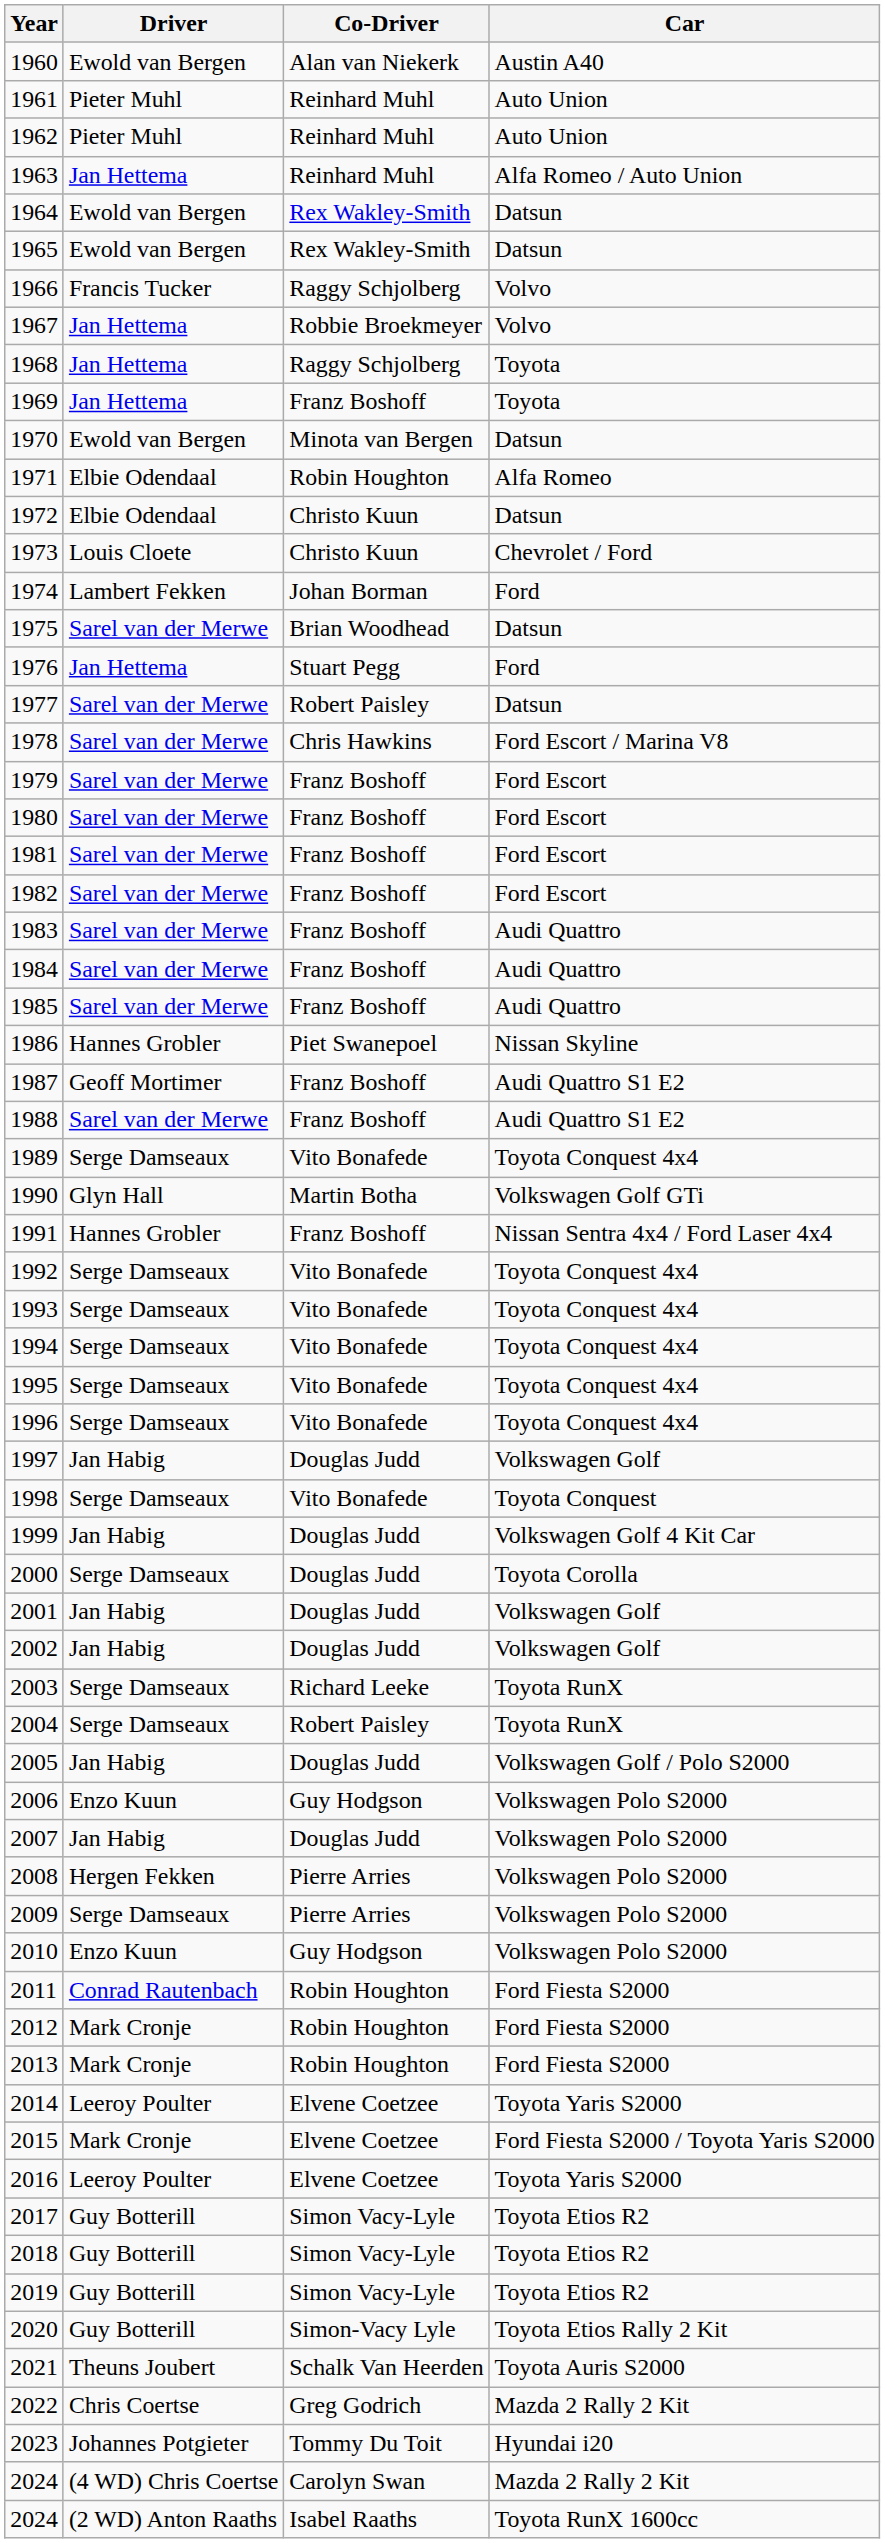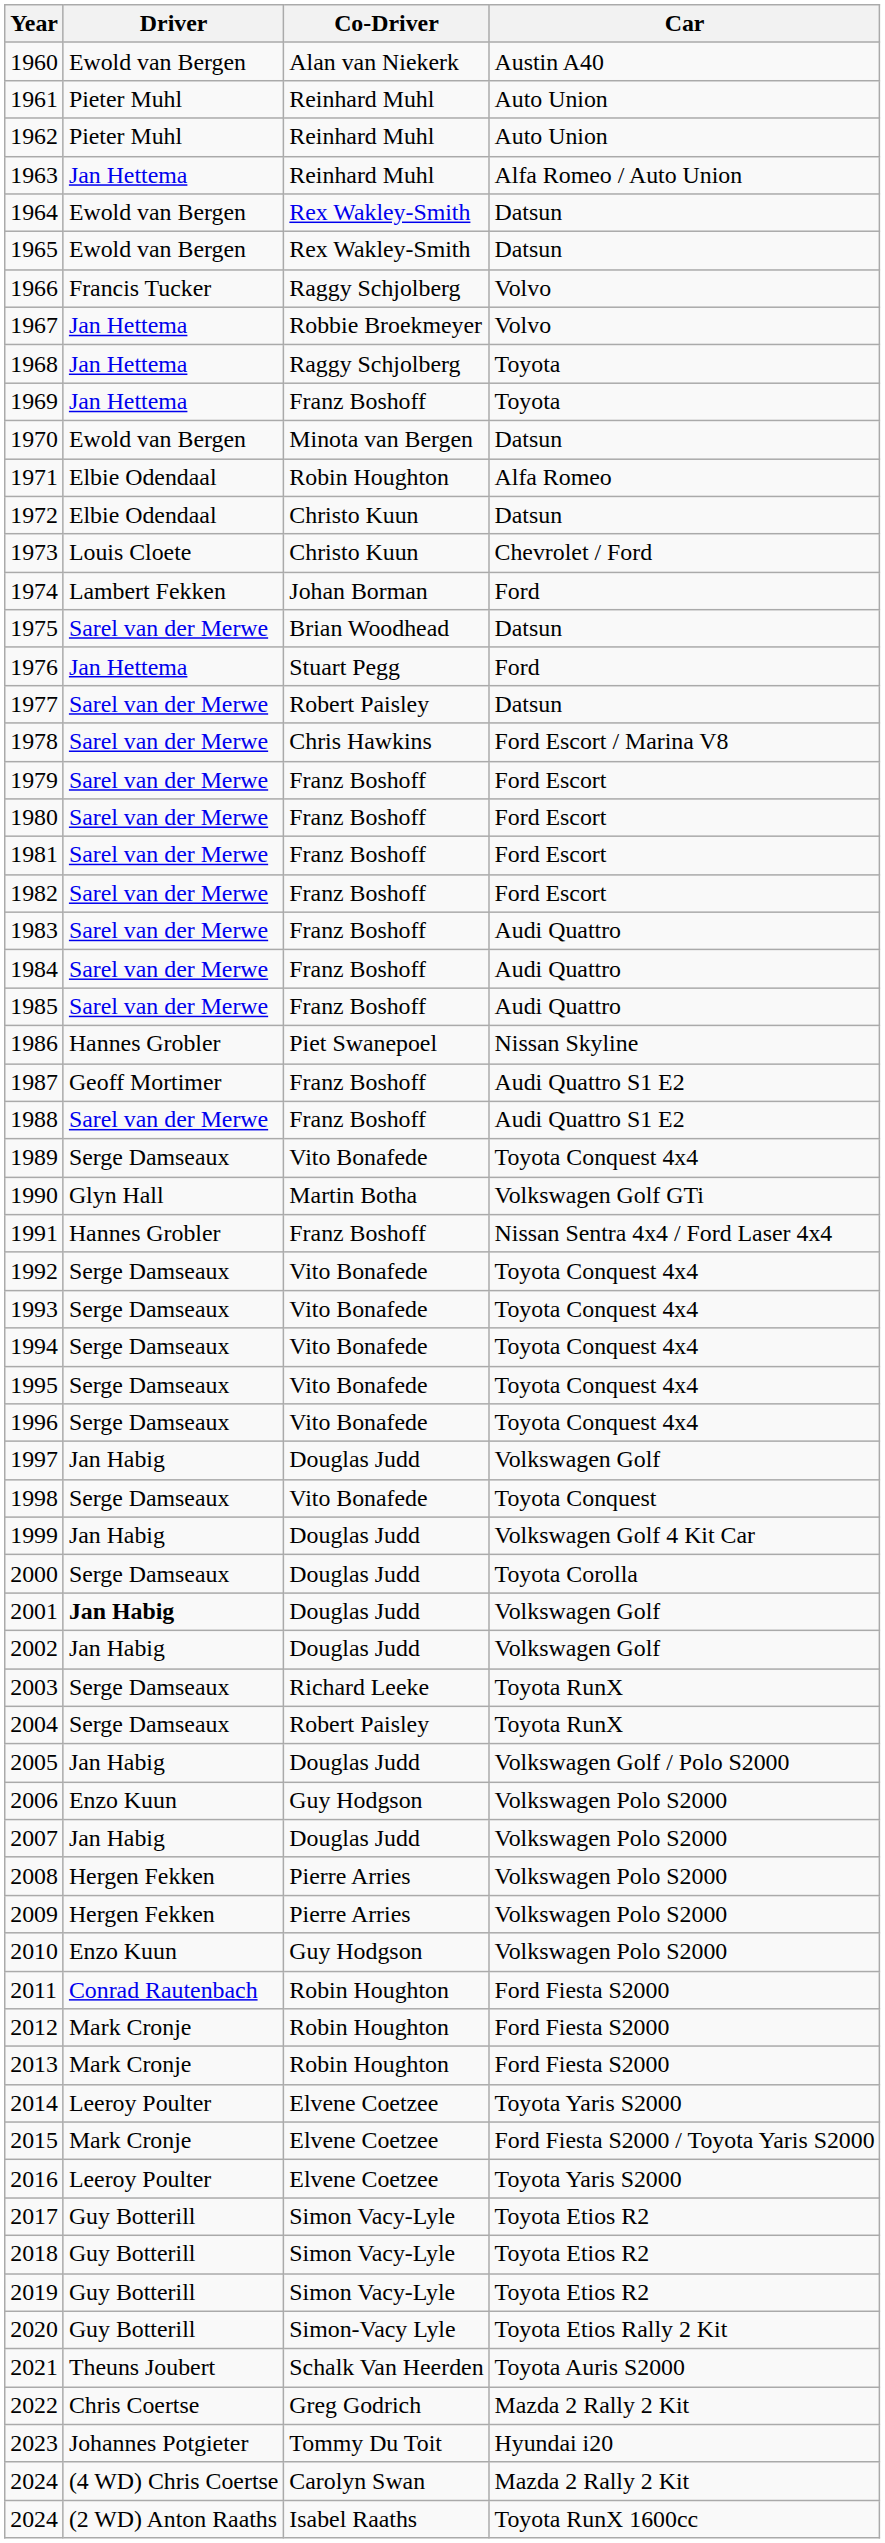 <table class="wikitable sortable">
 <tr>
 <th>Year</th>
 <th>Driver</th>
 <th>Co-Driver</th>
 <th>Car </th>
 </tr>
 <tr>
 <td>1960</td>
 <td>Ewold van Bergen</td>
 <td>Alan van Niekerk</td>
 <td>Austin A40</td>
 </tr>
 <tr>
 <td>1961</td>
 <td>Pieter Muhl</td>
 <td>Reinhard Muhl</td>
 <td>Auto Union</td>
 </tr>
 <tr>
 <td>1962</td>
 <td>Pieter Muhl</td>
 <td>Reinhard Muhl</td>
 <td>Auto Union</td>
 </tr>
 <tr>
 <td>1963</td>
 <td><a href='#'>Jan Hettema</a></td>
 <td>Reinhard Muhl</td>
 <td>Alfa Romeo / Auto Union</td>
 </tr>
 <tr>
 <td>1964</td>
 <td>Ewold van Bergen</td>
 <td><a href='#'>Rex Wakley-Smith</a></td>
 <td>Datsun</td>
 </tr>
 <tr>
 <td>1965</td>
 <td>Ewold van Bergen</td>
 <td>Rex Wakley-Smith</td>
 <td>Datsun</td>
 </tr>
 <tr>
 <td>1966</td>
 <td>Francis Tucker</td>
 <td>Raggy Schjolberg</td>
 <td>Volvo</td>
 </tr>
 <tr>
 <td>1967</td>
 <td><a href='#'>Jan Hettema</a></td>
 <td>Robbie Broekmeyer</td>
 <td>Volvo</td>
 </tr>
 <tr>
 <td>1968</td>
 <td><a href='#'>Jan Hettema</a></td>
 <td>Raggy Schjolberg</td>
 <td>Toyota</td>
 </tr>
 <tr>
 <td>1969</td>
 <td><a href='#'>Jan Hettema</a></td>
 <td>Franz Boshoff</td>
 <td>Toyota</td>
 </tr>
 <tr>
 <td>1970</td>
 <td>Ewold van Bergen</td>
 <td>Minota van Bergen</td>
 <td>Datsun</td>
 </tr>
 <tr>
 <td>1971</td>
 <td>Elbie Odendaal</td>
 <td>Robin Houghton</td>
 <td>Alfa Romeo</td>
 </tr>
 <tr>
 <td>1972</td>
 <td>Elbie Odendaal</td>
 <td>Christo Kuun</td>
 <td>Datsun</td>
 </tr>
 <tr>
 <td>1973</td>
 <td>Louis Cloete</td>
 <td>Christo Kuun</td>
 <td>Chevrolet / Ford</td>
 </tr>
 <tr>
 <td>1974</td>
 <td>Lambert Fekken</td>
 <td>Johan Borman</td>
 <td>Ford</td>
 </tr>
 <tr>
 <td>1975</td>
 <td><a href='#'>Sarel van der Merwe</a></td>
 <td>Brian Woodhead</td>
 <td>Datsun</td>
 </tr>
 <tr>
 <td>1976</td>
 <td><a href='#'>Jan Hettema</a></td>
 <td>Stuart Pegg</td>
 <td>Ford</td>
 </tr>
 <tr>
 <td>1977</td>
 <td><a href='#'>Sarel van der Merwe</a></td>
 <td>Robert Paisley</td>
 <td>Datsun</td>
 </tr>
 <tr>
 <td>1978</td>
 <td><a href='#'>Sarel van der Merwe</a></td>
 <td>Chris Hawkins</td>
 <td>Ford Escort / Marina V8</td>
 </tr>
 <tr>
 <td>1979</td>
 <td><a href='#'>Sarel van der Merwe</a></td>
 <td>Franz Boshoff</td>
 <td>Ford Escort</td>
 </tr>
 <tr>
 <td>1980</td>
 <td><a href='#'>Sarel van der Merwe</a></td>
 <td>Franz Boshoff</td>
 <td>Ford Escort</td>
 </tr>
 <tr>
 <td>1981</td>
 <td><a href='#'>Sarel van der Merwe</a></td>
 <td>Franz Boshoff</td>
 <td>Ford Escort</td>
 </tr>
 <tr>
 <td>1982</td>
 <td><a href='#'>Sarel van der Merwe</a></td>
 <td>Franz Boshoff</td>
 <td>Ford Escort</td>
 </tr>
 <tr>
 <td>1983</td>
 <td><a href='#'>Sarel van der Merwe</a></td>
 <td>Franz Boshoff</td>
 <td>Audi Quattro</td>
 </tr>
 <tr>
 <td>1984</td>
 <td><a href='#'>Sarel van der Merwe</a></td>
 <td>Franz Boshoff</td>
 <td>Audi Quattro</td>
 </tr>
 <tr>
 <td>1985</td>
 <td><a href='#'>Sarel van der Merwe</a></td>
 <td>Franz Boshoff</td>
 <td>Audi Quattro</td>
 </tr>
 <tr>
 <td>1986</td>
 <td>Hannes Grobler</td>
 <td>Piet Swanepoel</td>
 <td>Nissan Skyline</td>
 </tr>
 <tr>
 <td>1987</td>
 <td>Geoff Mortimer</td>
 <td>Franz Boshoff</td>
 <td>Audi Quattro S1 E2</td>
 </tr>
 <tr>
 <td>1988</td>
 <td><a href='#'>Sarel van der Merwe</a></td>
 <td>Franz Boshoff</td>
 <td>Audi Quattro S1 E2</td>
 </tr>
 <tr>
 <td>1989</td>
 <td>Serge Damseaux</td>
 <td>Vito Bonafede</td>
 <td>Toyota Conquest 4x4</td>
 </tr>
 <tr>
 <td>1990</td>
 <td>Glyn Hall</td>
 <td>Martin Botha</td>
 <td>Volkswagen Golf GTi</td>
 </tr>
 <tr>
 <td>1991</td>
 <td>Hannes Grobler</td>
 <td>Franz Boshoff</td>
 <td>Nissan Sentra 4x4 / Ford Laser 4x4</td>
 </tr>
 <tr>
 <td>1992</td>
 <td>Serge Damseaux</td>
 <td>Vito Bonafede</td>
 <td>Toyota Conquest 4x4</td>
 </tr>
 <tr>
 <td>1993</td>
 <td>Serge Damseaux</td>
 <td>Vito Bonafede</td>
 <td>Toyota Conquest 4x4</td>
 </tr>
 <tr>
 <td>1994</td>
 <td>Serge Damseaux</td>
 <td>Vito Bonafede</td>
 <td>Toyota Conquest 4x4</td>
 </tr>
 <tr>
 <td>1995</td>
 <td>Serge Damseaux</td>
 <td>Vito Bonafede</td>
 <td>Toyota Conquest 4x4</td>
 </tr>
 <tr>
 <td>1996</td>
 <td>Serge Damseaux</td>
 <td>Vito Bonafede</td>
 <td>Toyota Conquest 4x4</td>
 </tr>
 <tr>
 <td>1997</td>
 <td>Jan Habig</td>
 <td>Douglas Judd</td>
 <td>Volkswagen Golf</td>
 </tr>
 <tr>
 <td>1998</td>
 <td>Serge Damseaux</td>
 <td>Vito Bonafede</td>
 <td>Toyota Conquest</td>
 </tr>
 <tr>
 <td>1999</td>
 <td>Jan Habig</td>
 <td>Douglas Judd</td>
 <td>Volkswagen Golf 4 Kit Car</td>
 </tr>
 <tr>
 <td>2000</td>
 <td>Serge Damseaux</td>
 <td>Douglas Judd</td>
 <td>Toyota Corolla</td>
 </tr>
 <tr>
 <td>2001</td>
-<td>Jan Habig</td>
+<td><strong>Jan Habig</strong></td>
 <td>Douglas Judd</td>
 <td>Volkswagen Golf</td>
 </tr>
 <tr>
 <td>2002</td>
 <td>Jan Habig</td>
 <td>Douglas Judd</td>
 <td>Volkswagen Golf</td>
 </tr>
 <tr>
 <td>2003</td>
 <td>Serge Damseaux</td>
 <td>Richard Leeke</td>
 <td>Toyota RunX</td>
 </tr>
 <tr>
 <td>2004</td>
 <td>Serge Damseaux</td>
 <td>Robert Paisley</td>
 <td>Toyota RunX</td>
 </tr>
 <tr>
 <td>2005</td>
 <td>Jan Habig</td>
 <td>Douglas Judd</td>
 <td>Volkswagen Golf / Polo S2000</td>
 </tr>
 <tr>
 <td>2006</td>
 <td>Enzo Kuun</td>
 <td>Guy Hodgson</td>
 <td>Volkswagen Polo S2000</td>
 </tr>
 <tr>
 <td>2007</td>
 <td>Jan Habig</td>
 <td>Douglas Judd</td>
 <td>Volkswagen Polo S2000</td>
 </tr>
 <tr>
 <td>2008</td>
 <td>Hergen Fekken</td>
 <td>Pierre Arries</td>
 <td>Volkswagen Polo S2000</td>
 </tr>
 <tr>
 <td>2009</td>
-<td>Serge Damseaux</td>
+<td>Hergen Fekken</td>
 <td>Pierre Arries</td>
 <td>Volkswagen Polo S2000</td>
 </tr>
 <tr>
 <td>2010</td>
 <td>Enzo Kuun</td>
 <td>Guy Hodgson</td>
 <td>Volkswagen Polo S2000</td>
 </tr>
 <tr>
 <td>2011</td>
 <td><a href='#'>Conrad Rautenbach</a></td>
 <td>Robin Houghton</td>
 <td>Ford Fiesta S2000</td>
 </tr>
 <tr>
 <td>2012</td>
 <td>Mark Cronje</td>
 <td>Robin Houghton</td>
 <td>Ford Fiesta S2000</td>
 </tr>
 <tr>
 <td>2013</td>
 <td>Mark Cronje</td>
 <td>Robin Houghton</td>
 <td>Ford Fiesta S2000</td>
 </tr>
 <tr>
 <td>2014</td>
 <td>Leeroy Poulter</td>
 <td>Elvene Coetzee</td>
 <td>Toyota Yaris S2000</td>
 </tr>
 <tr>
 <td>2015</td>
 <td>Mark Cronje</td>
 <td>Elvene Coetzee</td>
 <td>Ford Fiesta S2000 / Toyota Yaris S2000</td>
 </tr>
 <tr>
 <td>2016</td>
 <td>Leeroy Poulter</td>
 <td>Elvene Coetzee</td>
 <td>Toyota Yaris S2000</td>
 </tr>
 <tr>
 <td>2017</td>
 <td>Guy Botterill</td>
 <td>Simon Vacy-Lyle</td>
 <td>Toyota Etios R2</td>
 </tr>
 <tr>
 <td>2018</td>
 <td>Guy Botterill</td>
 <td>Simon Vacy-Lyle</td>
 <td>Toyota Etios R2</td>
 </tr>
 <tr>
 <td>2019</td>
 <td>Guy Botterill</td>
 <td>Simon Vacy-Lyle</td>
 <td>Toyota Etios R2</td>
 </tr>
 <tr>
 <td>2020</td>
 <td>Guy Botterill</td>
 <td>Simon-Vacy Lyle</td>
 <td>Toyota Etios Rally 2 Kit</td>
 </tr>
 <tr>
 <td>2021</td>
 <td>Theuns Joubert</td>
 <td>Schalk Van Heerden</td>
 <td>Toyota Auris S2000</td>
 </tr>
 <tr>
 <td>2022</td>
 <td>Chris Coertse</td>
 <td>Greg Godrich</td>
 <td>Mazda 2 Rally 2 Kit</td>
 </tr>
 <tr>
 <td>2023</td>
 <td>Johannes Potgieter</td>
 <td>Tommy Du Toit</td>
 <td>Hyundai i20</td>
 </tr>
 <tr>
 <td>2024</td>
 <td>(4 WD) Chris Coertse</td>
 <td>Carolyn Swan</td>
 <td>Mazda 2 Rally 2 Kit</td>
 </tr>
 <tr>
 <td>2024</td>
 <td>(2 WD) Anton Raaths</td>
 <td>Isabel Raaths</td>
 <td>Toyota RunX 1600cc</td>
 </tr>
 </table>
